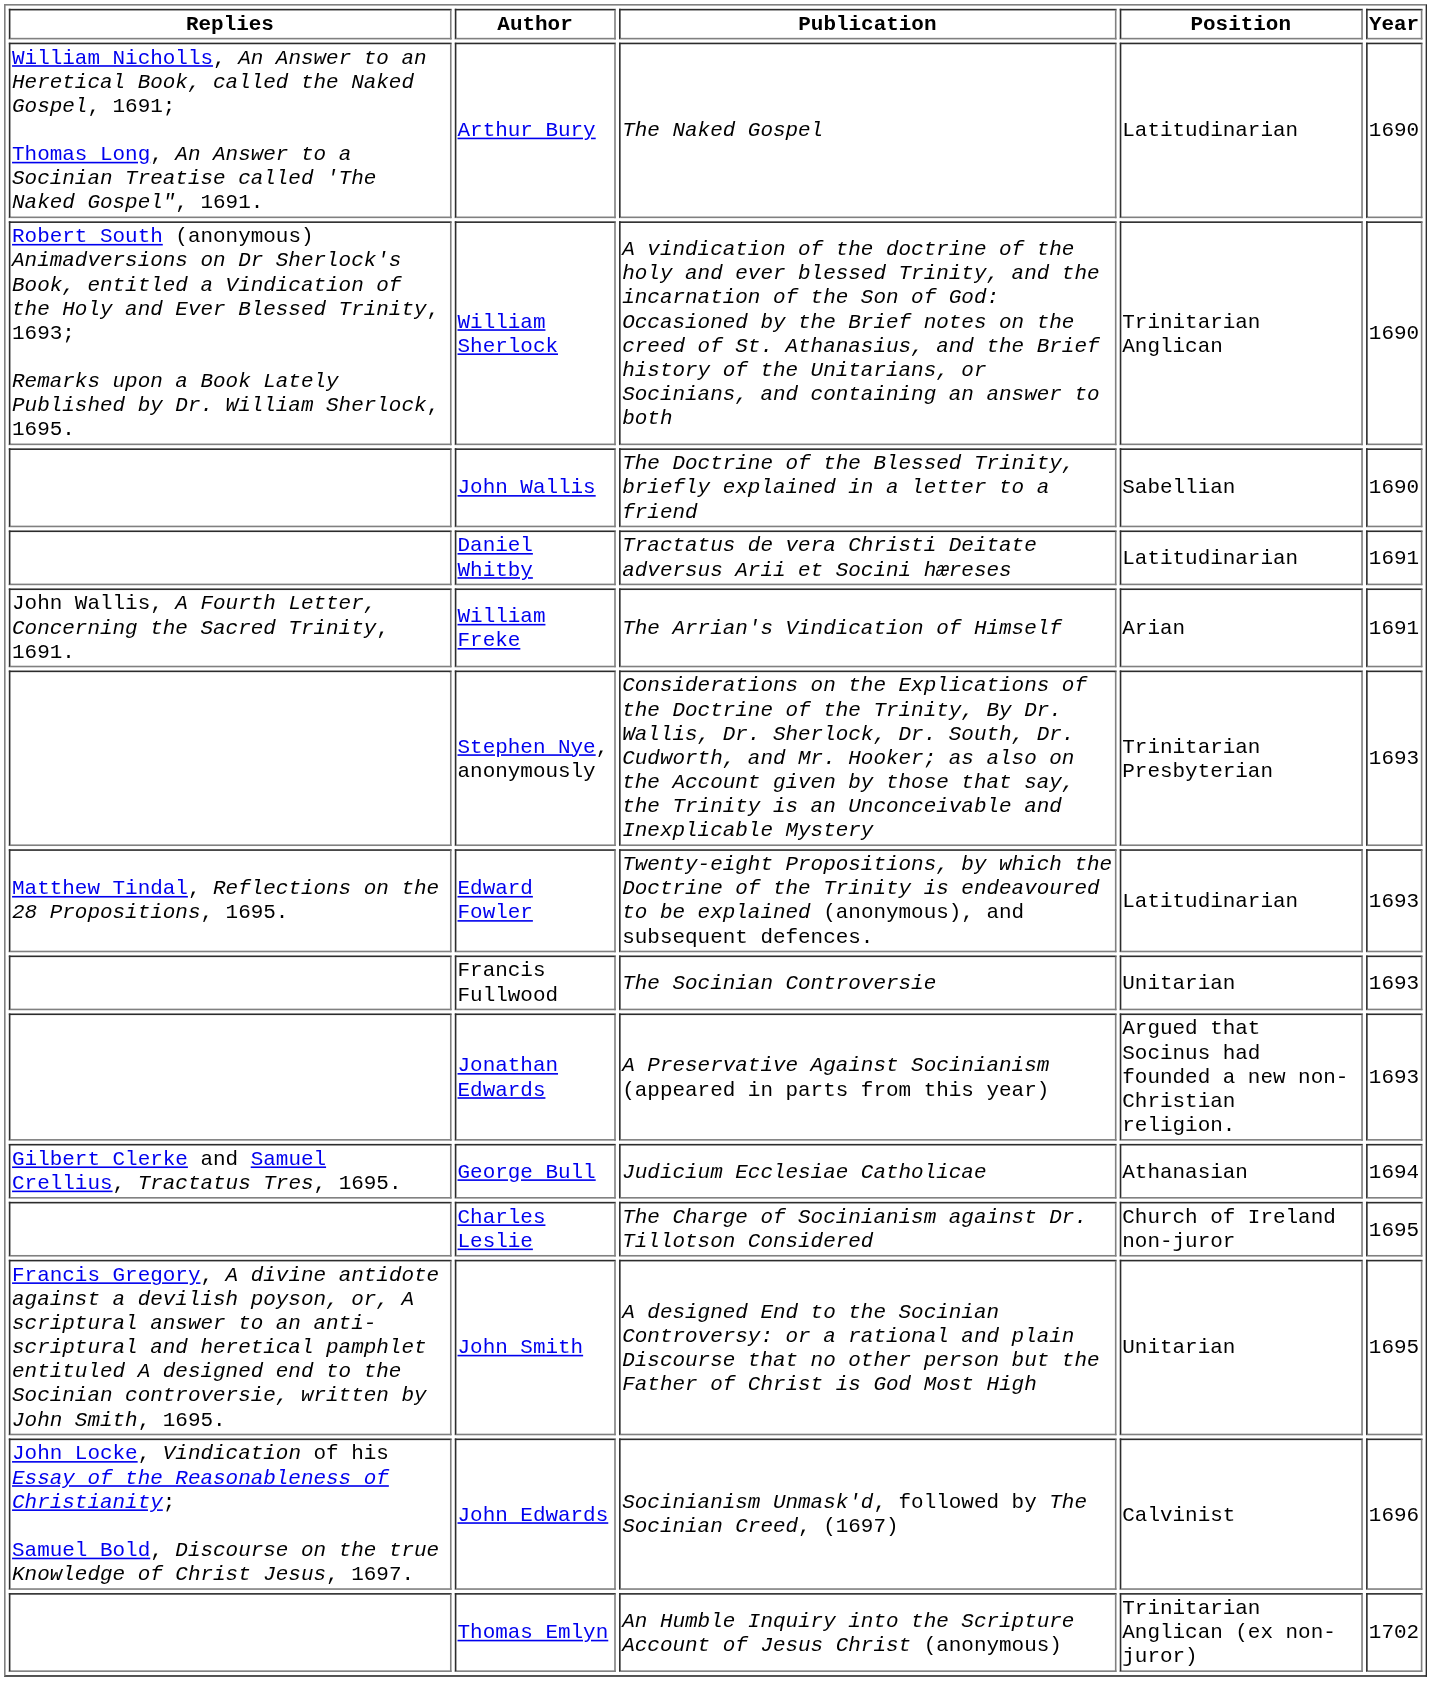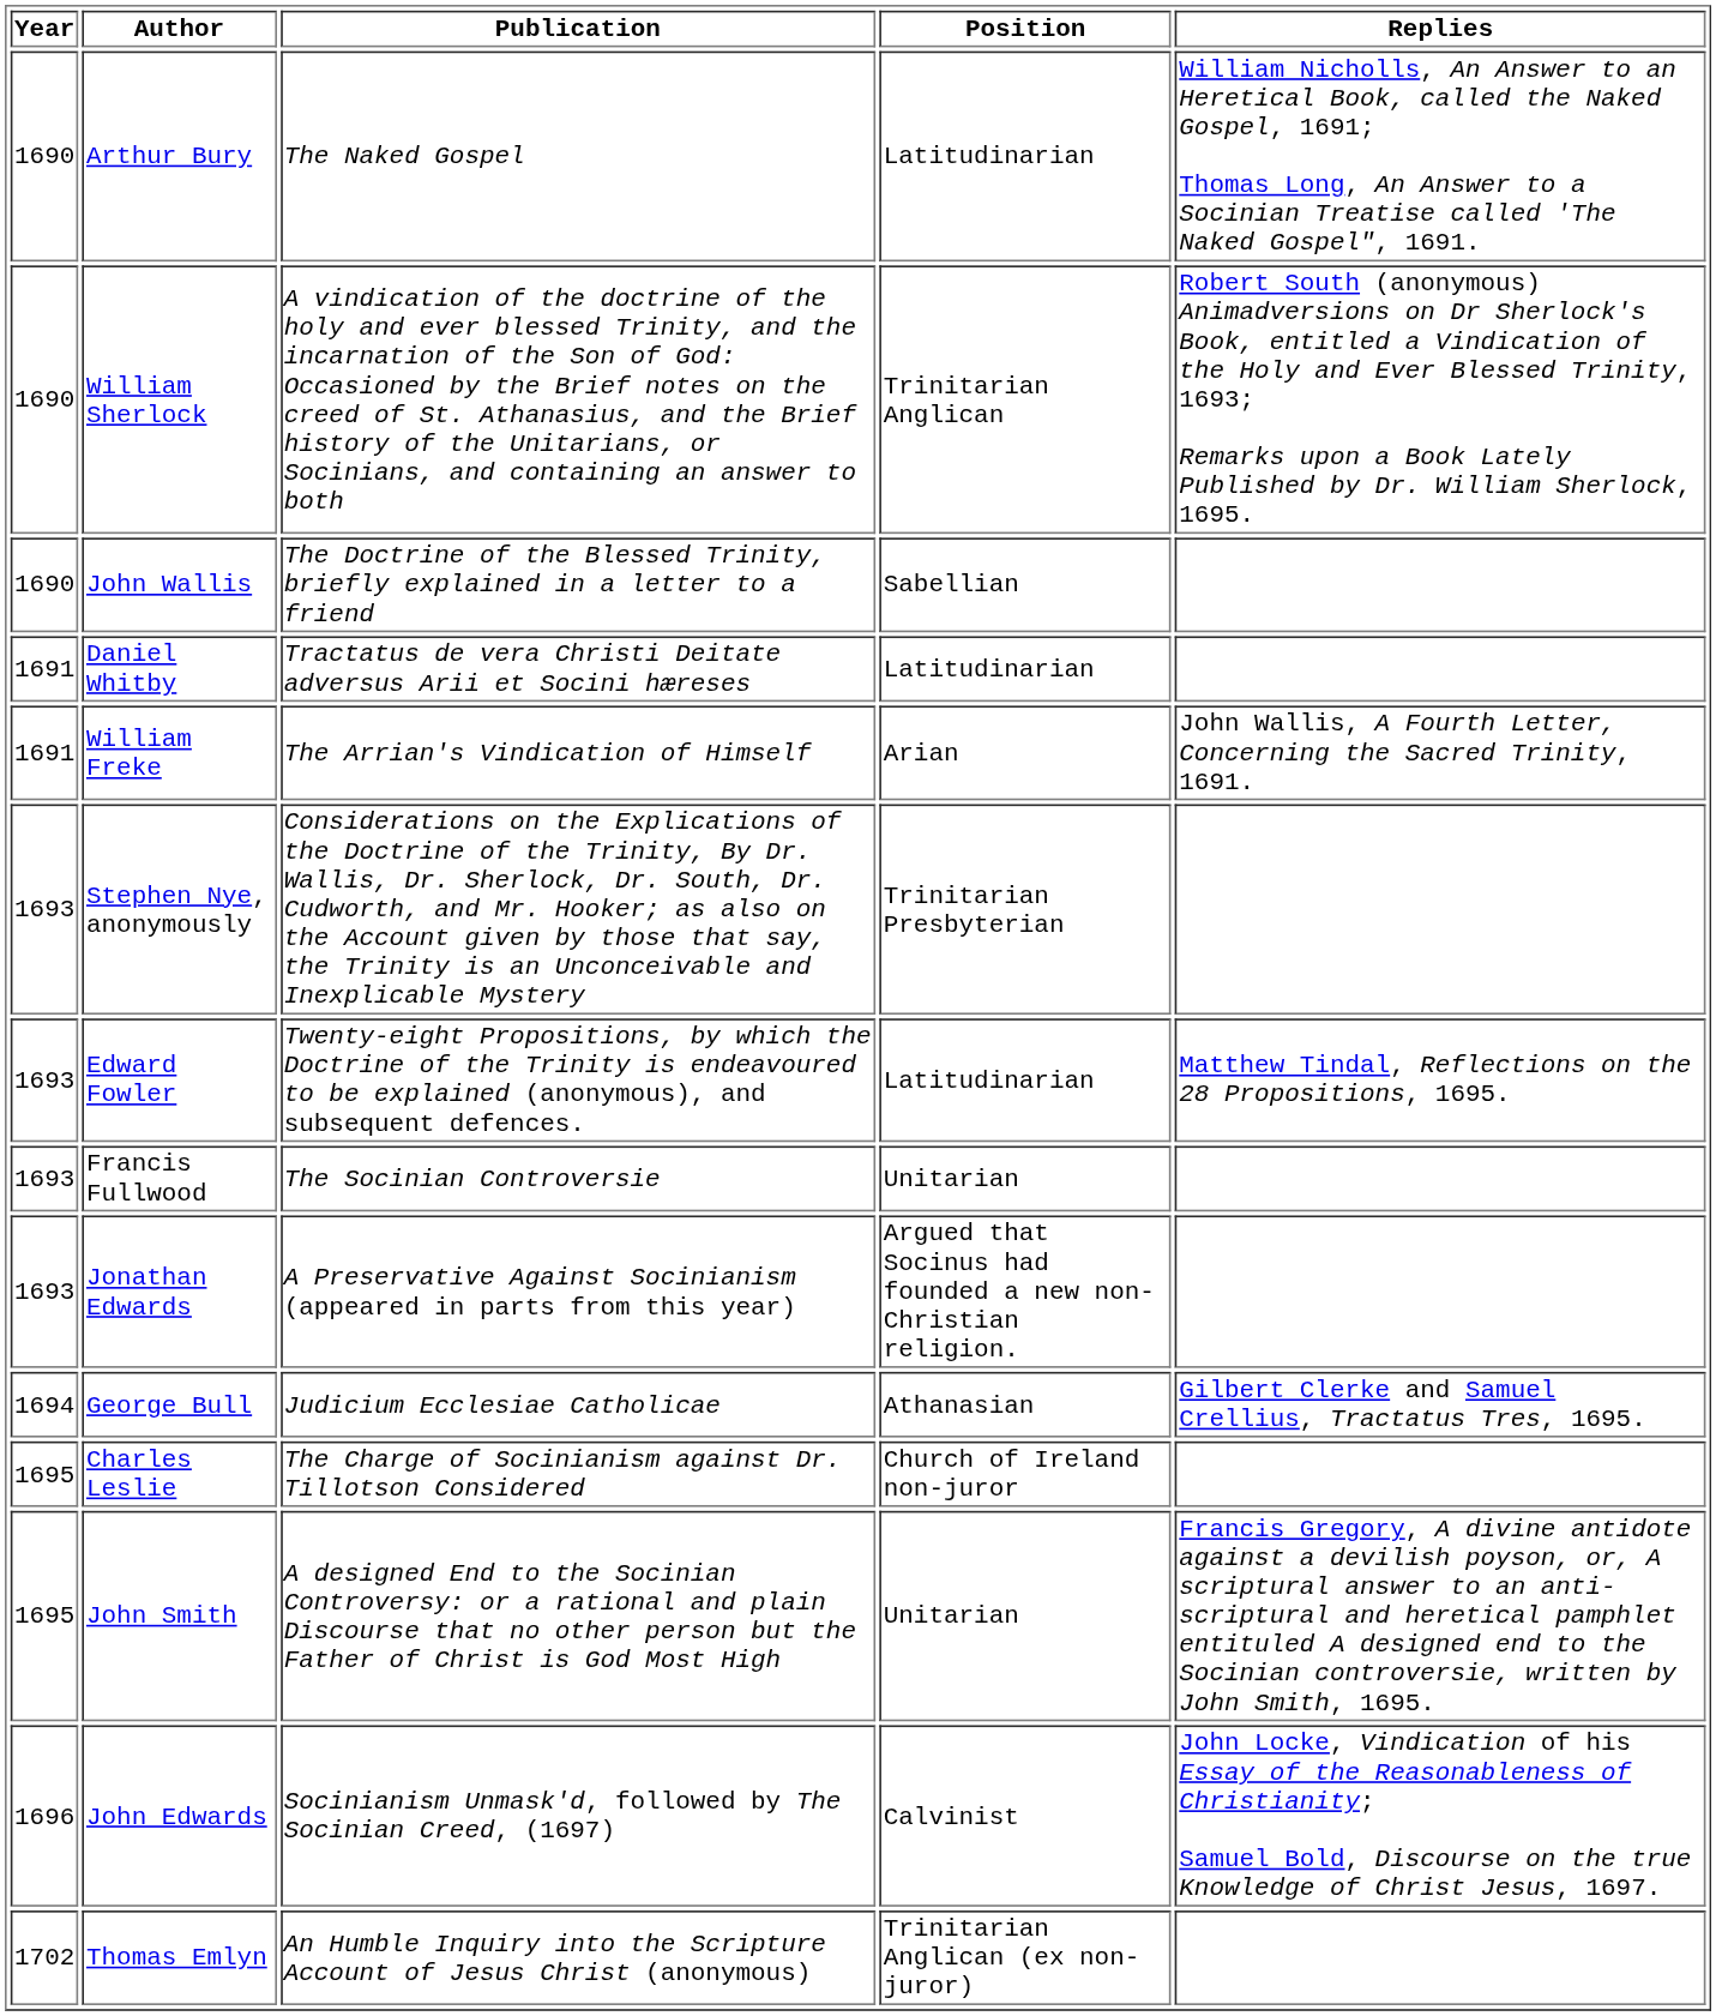 <table border=1>
 <tr>
-<th>Replies</th>
+<th>Year</th>
 <th>Author</th>
 <th>Publication</th>
 <th>Position</th>
-<th>Year</th>
+<th>Replies</th>
 </tr>
 <tr>
-<td><a href='#'>William Nicholls</a>, <em>An Answer to an Heretical Book, called the Naked Gospel</em>, 1691;<br><br><a href='#'>Thomas Long</a>, <em>An Answer to a Socinian Treatise called 'The Naked Gospel"</em>, 1691.</td>
+<td>1690</td>
 <td><a href='#'>Arthur Bury</a></td>
 <td><em>The Naked Gospel</em></td>
 <td>Latitudinarian</td>
-<td>1690</td>
+<td><a href='#'>William Nicholls</a>, <em>An Answer to an Heretical Book, called the Naked Gospel</em>, 1691;<br><br><a href='#'>Thomas Long</a>, <em>An Answer to a Socinian Treatise called 'The Naked Gospel"</em>, 1691.</td>
 </tr>
 <tr>
-<td><a href='#'>Robert South</a> (anonymous) <em>Animadversions on Dr Sherlock's Book, entitled a Vindication of the Holy and Ever Blessed Trinity</em>, 1693;<br><br><em>Remarks upon a Book Lately Published by Dr. William Sherlock</em>, 1695.</td>
+<td>1690</td>
 <td><a href='#'>William Sherlock</a></td>
 <td><em>A vindication of the doctrine of the holy and ever blessed Trinity, and the incarnation of the Son of God: Occasioned by the Brief notes on the creed of St. Athanasius, and the Brief history of the Unitarians, or Socinians, and containing an answer to both</em></td>
 <td>Trinitarian Anglican</td>
-<td>1690</td>
+<td><a href='#'>Robert South</a> (anonymous) <em>Animadversions on Dr Sherlock's Book, entitled a Vindication of the Holy and Ever Blessed Trinity</em>, 1693;<br><br><em>Remarks upon a Book Lately Published by Dr. William Sherlock</em>, 1695.</td>
 </tr>
 <tr>
-<td></td>
+<td>1690</td>
 <td><a href='#'>John Wallis</a></td>
 <td><em>The Doctrine of the Blessed Trinity, briefly explained in a letter to a friend</em></td>
 <td>Sabellian</td>
-<td>1690</td>
+<td></td>
 </tr>
 <tr>
-<td></td>
+<td>1691</td>
 <td><a href='#'>Daniel Whitby</a></td>
 <td><em>Tractatus de vera Christi Deitate adversus Arii et Socini hæreses</em></td>
 <td>Latitudinarian</td>
-<td>1691</td>
+<td></td>
 </tr>
 <tr>
-<td>John Wallis, <em>A Fourth Letter, Concerning the Sacred Trinity</em>, 1691.</td>
+<td>1691</td>
 <td><a href='#'>William Freke</a></td>
 <td><em>The Arrian's Vindication of Himself</em></td>
 <td>Arian</td>
-<td>1691</td>
+<td>John Wallis, <em>A Fourth Letter, Concerning the Sacred Trinity</em>, 1691.</td>
 </tr>
 <tr>
-<td></td>
+<td>1693</td>
 <td><a href='#'>Stephen Nye</a>, anonymously</td>
 <td><em>Considerations on the Explications of the Doctrine of the Trinity, By Dr. Wallis, Dr. Sherlock, Dr. South, Dr. Cudworth, and Mr. Hooker; as also on the Account given by those that say, the Trinity is an Unconceivable and Inexplicable Mystery</em></td>
 <td>Trinitarian Presbyterian</td>
-<td>1693</td>
+<td></td>
 </tr>
 <tr>
-<td><a href='#'>Matthew Tindal</a>, <em>Reflections on the 28 Propositions</em>, 1695.</td>
+<td>1693</td>
 <td><a href='#'>Edward Fowler</a></td>
 <td><em>Twenty-eight Propositions, by which the Doctrine of the Trinity is endeavoured to be explained</em> (anonymous), and subsequent defences.</td>
 <td>Latitudinarian</td>
-<td>1693</td>
+<td><a href='#'>Matthew Tindal</a>, <em>Reflections on the 28 Propositions</em>, 1695.</td>
 </tr>
 <tr>
-<td></td>
+<td>1693</td>
 <td>Francis Fullwood</td>
 <td><em>The Socinian Controversie</em></td>
 <td>Unitarian</td>
-<td>1693</td>
+<td></td>
 </tr>
 <tr>
-<td></td>
+<td>1693</td>
 <td><a href='#'>Jonathan Edwards</a></td>
 <td><em>A Preservative Against Socinianism</em> (appeared in parts from this year)</td>
 <td>Argued that Socinus had founded a new non-Christian religion.</td>
-<td>1693</td>
+<td></td>
 </tr>
 <tr>
-<td><a href='#'>Gilbert Clerke</a> and <a href='#'>Samuel Crellius</a>, <em>Tractatus Tres</em>, 1695.</td>
+<td>1694</td>
 <td><a href='#'>George Bull</a></td>
 <td><em>Judicium Ecclesiae Catholicae</em></td>
 <td>Athanasian</td>
-<td>1694</td>
+<td><a href='#'>Gilbert Clerke</a> and <a href='#'>Samuel Crellius</a>, <em>Tractatus Tres</em>, 1695.</td>
 </tr>
 <tr>
-<td></td>
+<td>1695</td>
 <td><a href='#'>Charles Leslie</a></td>
 <td><em>The Charge of Socinianism against Dr. Tillotson Considered</em></td>
 <td>Church of Ireland non-juror</td>
-<td>1695</td>
+<td></td>
 </tr>
 <tr>
-<td><a href='#'>Francis Gregory</a>, <em>A divine antidote against a devilish poyson, or, A scriptural answer to an anti-scriptural and heretical pamphlet entituled A designed end to the Socinian controversie, written by John Smith</em>, 1695.</td>
+<td>1695</td>
 <td><a href='#'>John Smith</a></td>
 <td><em>A designed End to the Socinian Controversy: or a rational and plain Discourse that no other person but the Father of Christ is God Most High</em></td>
 <td>Unitarian</td>
-<td>1695</td>
+<td><a href='#'>Francis Gregory</a>, <em>A divine antidote against a devilish poyson, or, A scriptural answer to an anti-scriptural and heretical pamphlet entituled A designed end to the Socinian controversie, written by John Smith</em>, 1695.</td>
 </tr>
 <tr>
-<td><a href='#'>John Locke</a>, <em>Vindication</em> of his <em><a href='#'>Essay of the Reasonableness of Christianity</a></em>;<br><br><a href='#'>Samuel Bold</a>, <em>Discourse on the true Knowledge of Christ Jesus</em>, 1697.</td>
+<td>1696</td>
 <td><a href='#'>John Edwards</a></td>
 <td><em>Socinianism Unmask'd</em>, followed by <em>The Socinian Creed</em>, (1697)</td>
 <td>Calvinist</td>
-<td>1696</td>
+<td><a href='#'>John Locke</a>, <em>Vindication</em> of his <em><a href='#'>Essay of the Reasonableness of Christianity</a></em>;<br><br><a href='#'>Samuel Bold</a>, <em>Discourse on the true Knowledge of Christ Jesus</em>, 1697.</td>
 </tr>
 <tr>
-<td></td>
+<td>1702</td>
 <td><a href='#'>Thomas Emlyn</a></td>
 <td><em>An Humble Inquiry into the Scripture Account of Jesus Christ</em> (anonymous)</td>
 <td>Trinitarian Anglican (ex non-juror)</td>
-<td>1702</td>
+<td></td>
 </tr>
 </table>
